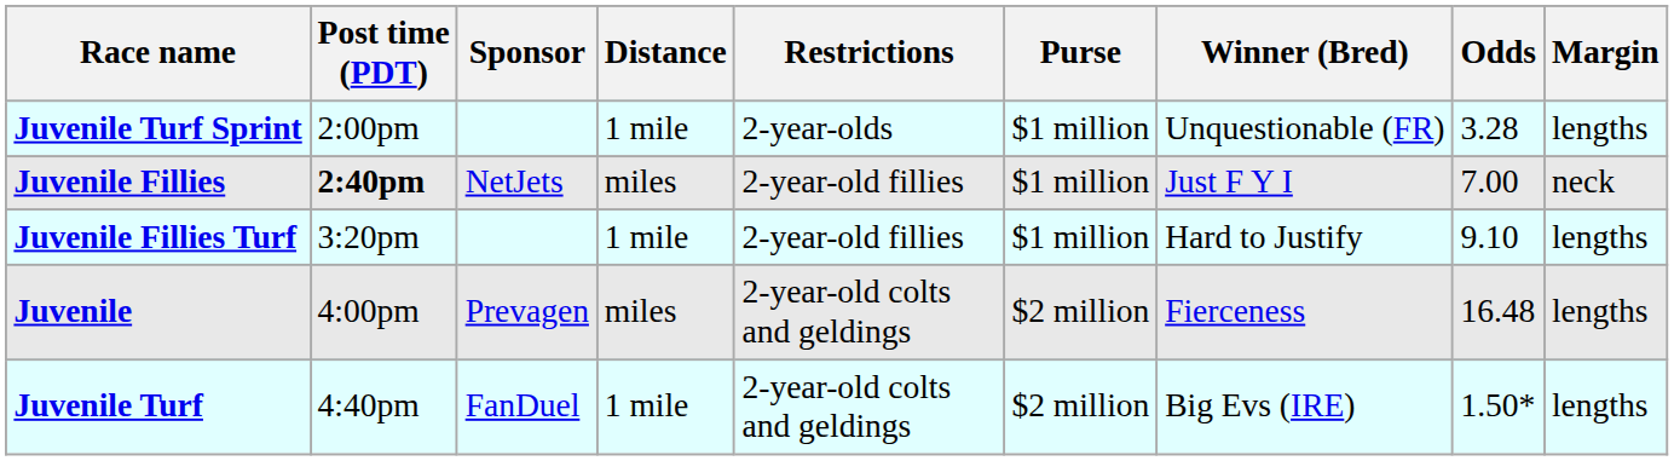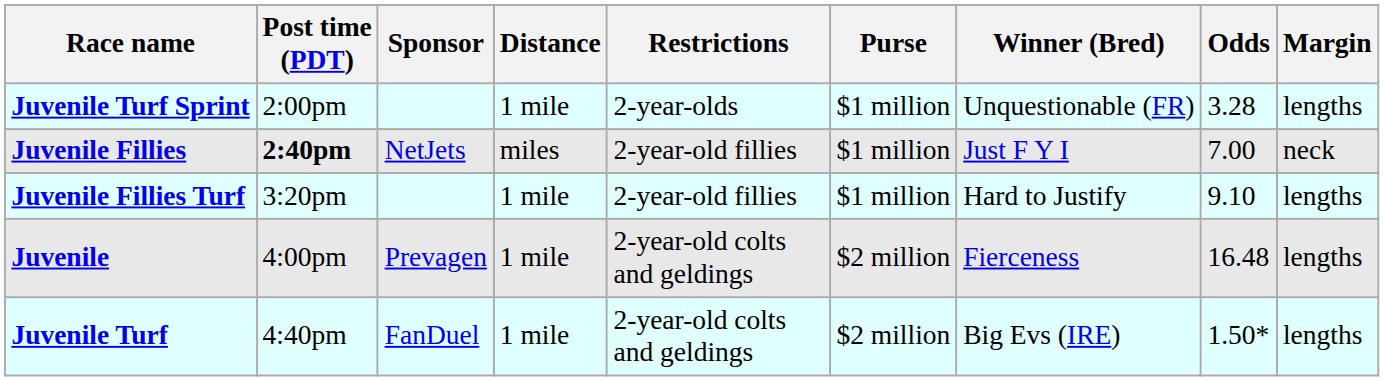 <table class="wikitable sortable" style="font-size:90%">
 <tr>
 <th>Race name</th>
 <th>Post time<br> (<a href='#'>PDT</a>)</th>
 <th>Sponsor</th>
 <th>Distance</th>
 <th style="width:110px">Restrictions</th>
 <th>Purse</th>
 <th>Winner (Bred)</th>
 <th>Odds</th>
 <th>Margin</th>
 </tr>
 <tr style="background-color:lightcyan">
 <td><strong><a href='#'>Juvenile Turf Sprint</a></strong></td>
 <td>2:00pm</td>
 <td></td>
 <td>1 mile</td>
 <td>2-year-olds</td>
 <td>$1 million</td>
 <td>Unquestionable (<a href='#'>FR</a>)</td>
 <td>3.28</td>
 <td> lengths</td>
 </tr>
 <tr style="background-color:#E8E8E8">
 <td><strong><a href='#'>Juvenile Fillies</a></strong></td>
 <td><strong>2:40pm</strong></td>
 <td><a href='#'>NetJets</a></td>
 <td> miles</td>
 <td>2-year-old fillies</td>
 <td>$1 million</td>
 <td><a href='#'>Just F Y I</a></td>
 <td>7.00</td>
 <td>neck</td>
 </tr>
 <tr style="background-color:lightcyan">
 <td><strong><a href='#'>Juvenile Fillies Turf</a></strong></td>
 <td>3:20pm</td>
 <td></td>
 <td>1 mile</td>
 <td>2-year-old fillies</td>
 <td>$1 million</td>
 <td>Hard to Justify</td>
 <td>9.10</td>
 <td> lengths</td>
 </tr>
 <tr style="background-color:#E8E8E8">
 <td><strong><a href='#'>Juvenile</a></strong></td>
 <td>4:00pm</td>
 <td><a href='#'>Prevagen</a></td>
-<td> miles</td>
+<td>1 mile</td>
 <td>2-year-old colts and geldings</td>
 <td>$2 million</td>
 <td><a href='#'>Fierceness</a></td>
 <td>16.48</td>
 <td> lengths</td>
 </tr>
 <tr style="background-color:lightcyan">
 <td><strong><a href='#'>Juvenile Turf</a></strong></td>
 <td>4:40pm</td>
 <td><a href='#'>FanDuel</a></td>
 <td>1 mile</td>
 <td>2-year-old colts and geldings</td>
 <td>$2 million</td>
 <td>Big Evs (<a href='#'>IRE</a>)</td>
 <td>1.50*</td>
 <td> lengths</td>
 </tr>
 </table>
